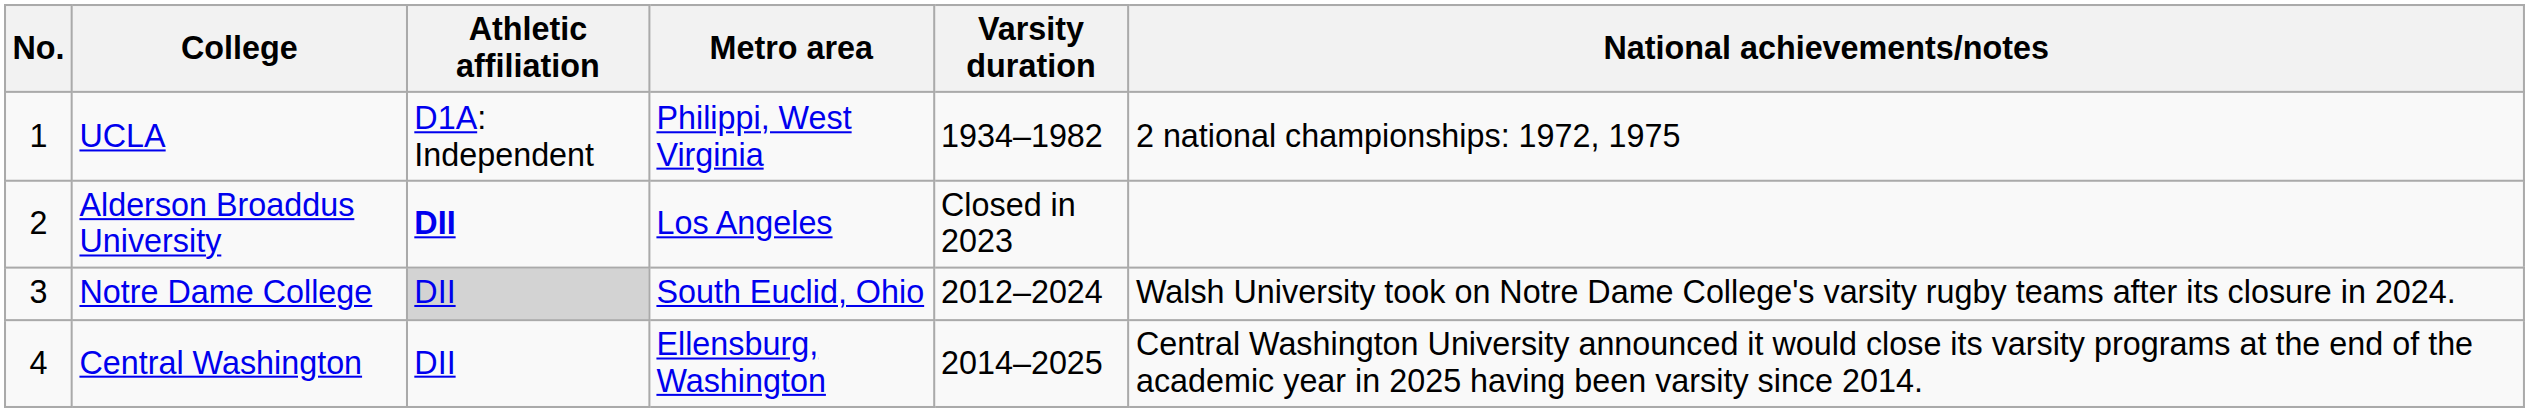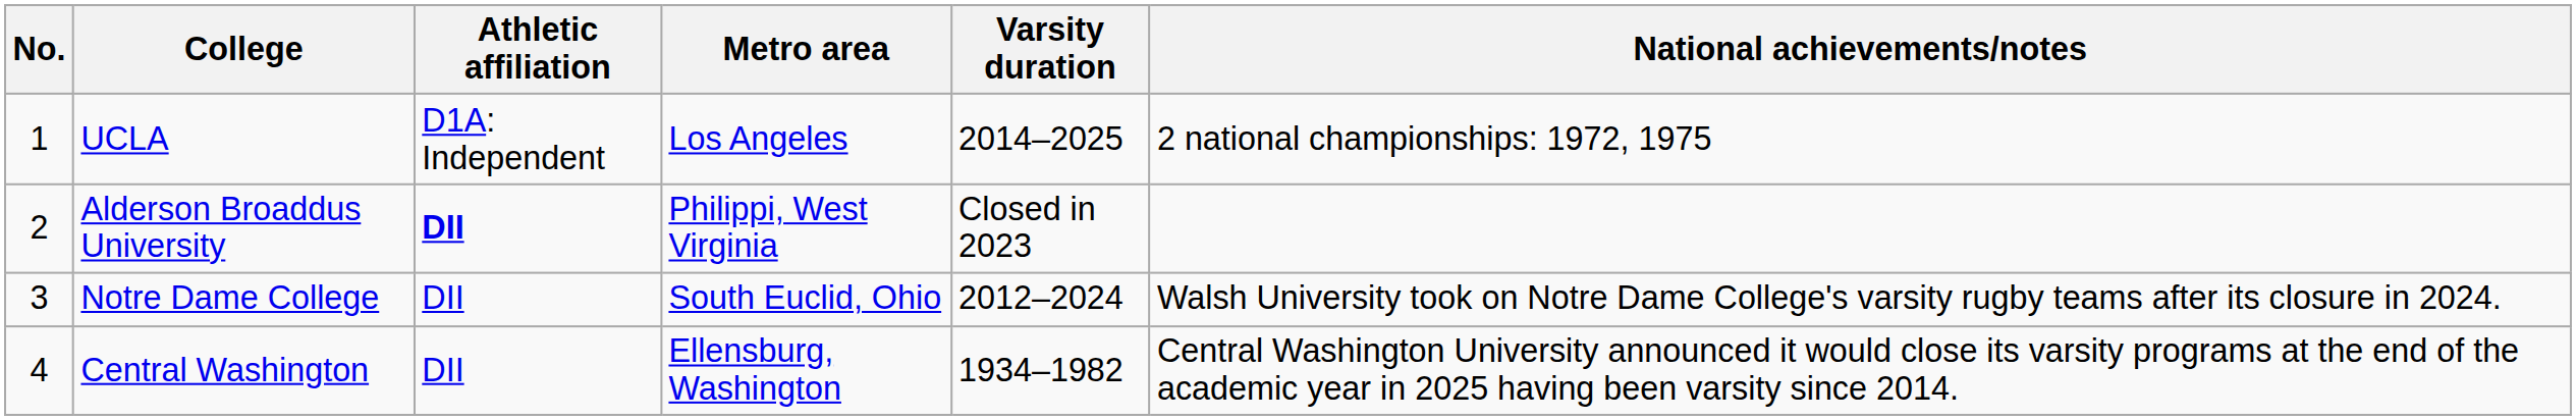 <table class="wikitable sortable">
 <tr>
 <th>No.</th>
 <th>College</th>
 <th>Athletic<br>affiliation</th>
 <th>Metro area</th>
 <th>Varsity<br>duration</th>
 <th class=unsortable>National achievements/notes</th>
 </tr>
 <tr>
 <td align="center">1</td>
 <td><a href='#'>UCLA</a></td>
 <td><a href='#'>D1A</a>: Independent</td>
-<td><a href='#'>Philippi, West Virginia</a></td>
-<td>1934–1982</td>
+<td><a href='#'>Los Angeles</a></td>
+<td>2014–2025</td>
 <td>2 national championships: 1972, 1975</td>
 </tr>
 <tr>
 <td align="center">2</td>
 <td><a href='#'>Alderson Broaddus University</a></td>
 <td><strong><a href='#'>DII</a></strong></td>
-<td><a href='#'>Los Angeles</a></td>
+<td><a href='#'>Philippi, West Virginia</a></td>
 <td>Closed in 2023</td>
 </tr>
 <tr>
 <td align="center">3</td>
 <td><a href='#'>Notre Dame College</a></td>
-<td style="background: lightgrey;"><a href='#'>DII</a></td>
+<td><a href='#'>DII</a></td>
 <td><a href='#'>South Euclid, Ohio</a></td>
 <td>2012–2024</td>
 <td>Walsh University took on Notre Dame College's varsity rugby teams after its closure in 2024.</td>
 </tr>
 <tr>
 <td align="center">4</td>
 <td><a href='#'>Central Washington</a></td>
 <td><a href='#'>DII</a></td>
 <td><a href='#'>Ellensburg, Washington</a></td>
-<td>2014–2025</td>
+<td>1934–1982</td>
 <td>Central Washington University announced it would close its varsity programs at the end of the academic year in 2025 having been varsity since 2014.</td>
 </tr>
 </table>
